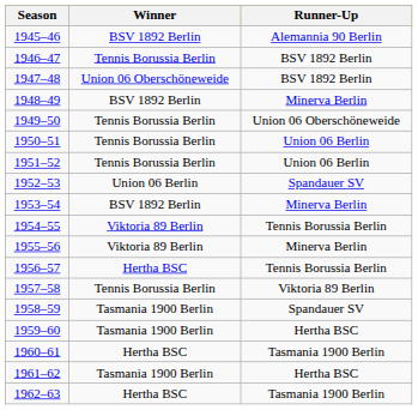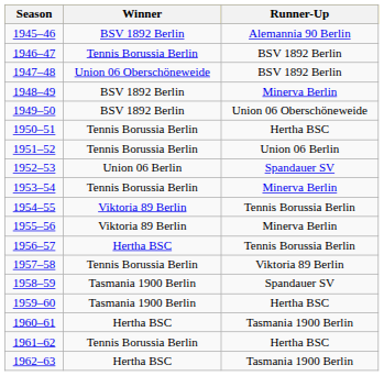 <table class="wikitable">
 <tr style="text-align:center; background:gold;">
 <th width="70">Season</th>
 <th style="width:200px;">Winner</th>
 <th style="width:200px;">Runner-Up</th>
 </tr>
 <tr style="text-align:center;">
 <td><a href='#'>1945–46</a></td>
 <td><a href='#'>BSV 1892 Berlin</a></td>
 <td><a href='#'>Alemannia 90 Berlin</a></td>
 </tr>
 <tr style="text-align:center;">
 <td><a href='#'>1946–47</a></td>
 <td><a href='#'>Tennis Borussia Berlin</a></td>
 <td>BSV 1892 Berlin</td>
 </tr>
 <tr style="text-align:center;">
 <td><a href='#'>1947–48</a></td>
 <td><a href='#'>Union 06 Oberschöneweide</a></td>
 <td>BSV 1892 Berlin</td>
 </tr>
 <tr style="text-align:center;">
 <td><a href='#'>1948–49</a></td>
 <td>BSV 1892 Berlin</td>
 <td><a href='#'>Minerva Berlin</a></td>
 </tr>
 <tr style="text-align:center;">
 <td><a href='#'>1949–50</a></td>
-<td>Tennis Borussia Berlin</td>
+<td>BSV 1892 Berlin</td>
 <td>Union 06 Oberschöneweide</td>
 </tr>
 <tr style="text-align:center;">
 <td><a href='#'>1950–51</a></td>
 <td>Tennis Borussia Berlin</td>
-<td><a href='#'>Union 06 Berlin</a></td>
+<td>Hertha BSC</td>
 </tr>
 <tr style="text-align:center;">
 <td><a href='#'>1951–52</a></td>
 <td>Tennis Borussia Berlin</td>
 <td>Union 06 Berlin</td>
 </tr>
 <tr style="text-align:center;">
 <td><a href='#'>1952–53</a></td>
 <td>Union 06 Berlin</td>
 <td><a href='#'>Spandauer SV</a></td>
 </tr>
 <tr style="text-align:center;">
 <td><a href='#'>1953–54</a></td>
-<td>BSV 1892 Berlin</td>
+<td>Tennis Borussia Berlin</td>
 <td><a href='#'>Minerva Berlin</a></td>
 </tr>
 <tr style="text-align:center;">
 <td><a href='#'>1954–55</a></td>
 <td><a href='#'>Viktoria 89 Berlin</a></td>
 <td>Tennis Borussia Berlin</td>
 </tr>
 <tr style="text-align:center;">
 <td><a href='#'>1955–56</a></td>
 <td>Viktoria 89 Berlin</td>
 <td>Minerva Berlin</td>
 </tr>
 <tr style="text-align:center;">
 <td><a href='#'>1956–57</a></td>
 <td><a href='#'>Hertha BSC</a></td>
 <td>Tennis Borussia Berlin</td>
 </tr>
 <tr style="text-align:center;">
 <td><a href='#'>1957–58</a></td>
 <td>Tennis Borussia Berlin</td>
 <td>Viktoria 89 Berlin</td>
 </tr>
 <tr style="text-align:center;">
 <td><a href='#'>1958–59</a></td>
 <td>Tasmania 1900 Berlin</td>
 <td>Spandauer SV</td>
 </tr>
 <tr style="text-align:center;">
 <td><a href='#'>1959–60</a></td>
 <td>Tasmania 1900 Berlin</td>
 <td>Hertha BSC</td>
 </tr>
 <tr style="text-align:center;">
 <td><a href='#'>1960–61</a></td>
 <td>Hertha BSC</td>
 <td>Tasmania 1900 Berlin</td>
 </tr>
 <tr style="text-align:center;">
 <td><a href='#'>1961–62</a></td>
-<td>Tasmania 1900 Berlin</td>
+<td>Tennis Borussia Berlin</td>
 <td>Hertha BSC</td>
 </tr>
 <tr style="text-align:center;">
 <td><a href='#'>1962–63</a></td>
 <td>Hertha BSC</td>
 <td>Tasmania 1900 Berlin</td>
 </tr>
 </table>
